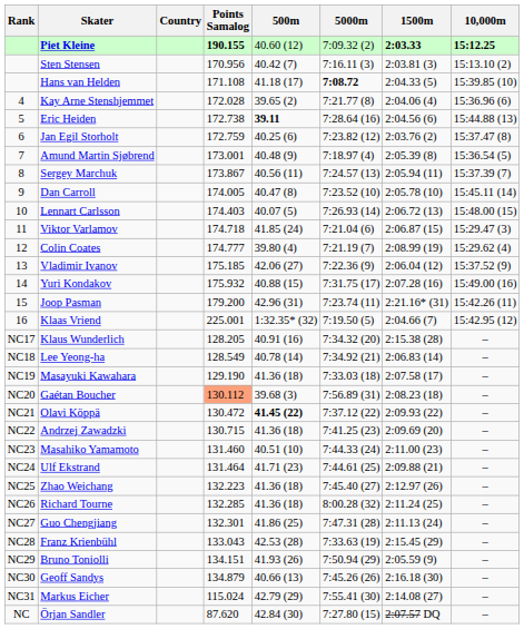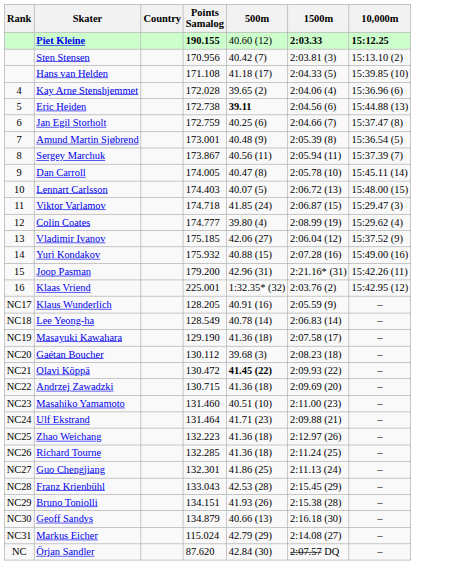 <table class="wikitable sortable" style="text-align:left">
 <tr>
 <th>Rank</th>
 <th>Skater</th>
 <th>Country</th>
 <th>Points <br> Samalog</th>
 <th>500m</th>
-<th>5000m</th>
 <th>1500m</th>
 <th>10,000m</th>
 </tr>
 <tr bgcolor=ccffcc>
 <td style="text-align:center"></td>
 <td><strong><a href='#'>Piet Kleine</a></strong></td>
 <td></td>
 <td><strong>190.155</strong></td>
 <td>40.60 (12)</td>
-<td>7:09.32 (2)</td>
 <td><strong>2:03.33</strong> </td>
 <td><strong>15:12.25</strong> </td>
 </tr>
 <tr>
 <td style="text-align:center"></td>
 <td><a href='#'>Sten Stensen</a></td>
 <td></td>
 <td>170.956</td>
 <td>40.42 (7)</td>
-<td>7:16.11 (3)</td>
 <td>2:03.81 (3)</td>
 <td>15:13.10 (2)</td>
 </tr>
 <tr>
 <td style="text-align:center"></td>
 <td><a href='#'>Hans van Helden</a></td>
 <td></td>
 <td>171.108</td>
 <td>41.18 (17)</td>
-<td><strong>7:08.72</strong> </td>
 <td>2:04.33 (5)</td>
 <td>15:39.85 (10)</td>
 </tr>
 <tr>
 <td style="text-align:center">4</td>
 <td><a href='#'>Kay Arne Stenshjemmet</a></td>
 <td></td>
 <td>172.028</td>
 <td>39.65 (2)</td>
-<td>7:21.77 (8)</td>
 <td>2:04.06 (4)</td>
 <td>15:36.96 (6)</td>
 </tr>
 <tr>
 <td style="text-align:center">5</td>
 <td><a href='#'>Eric Heiden</a></td>
 <td></td>
 <td>172.738</td>
 <td><strong>39.11</strong> </td>
-<td>7:28.64 (16)</td>
 <td>2:04.56 (6)</td>
 <td>15:44.88 (13)</td>
 </tr>
 <tr>
 <td style="text-align:center">6</td>
 <td><a href='#'>Jan Egil Storholt</a></td>
 <td></td>
 <td>172.759</td>
 <td>40.25 (6)</td>
-<td>7:23.82 (12)</td>
-<td>2:03.76 (2)</td>
+<td>2:04.66 (7)</td>
 <td>15:37.47 (8)</td>
 </tr>
 <tr>
 <td style="text-align:center">7</td>
 <td><a href='#'>Amund Martin Sjøbrend</a></td>
 <td></td>
 <td>173.001</td>
 <td>40.48 (9)</td>
-<td>7:18.97 (4)</td>
 <td>2:05.39 (8)</td>
 <td>15:36.54 (5)</td>
 </tr>
 <tr>
 <td style="text-align:center">8</td>
 <td><a href='#'>Sergey Marchuk</a></td>
 <td></td>
 <td>173.867</td>
 <td>40.56 (11)</td>
-<td>7:24.57 (13)</td>
 <td>2:05.94 (11)</td>
 <td>15:37.39 (7)</td>
 </tr>
 <tr>
 <td style="text-align:center">9</td>
 <td><a href='#'>Dan Carroll</a></td>
 <td></td>
 <td>174.005</td>
 <td>40.47 (8)</td>
-<td>7:23.52 (10)</td>
 <td>2:05.78 (10)</td>
 <td>15:45.11 (14)</td>
 </tr>
 <tr>
 <td style="text-align:center">10</td>
 <td><a href='#'>Lennart Carlsson</a></td>
 <td></td>
 <td>174.403</td>
 <td>40.07 (5)</td>
-<td>7:26.93 (14)</td>
 <td>2:06.72 (13)</td>
 <td>15:48.00 (15)</td>
 </tr>
 <tr>
 <td style="text-align:center">11</td>
 <td><a href='#'>Viktor Varlamov</a></td>
 <td></td>
 <td>174.718</td>
 <td>41.85 (24)</td>
-<td>7:21.04 (6)</td>
 <td>2:06.87 (15)</td>
 <td>15:29.47 (3)</td>
 </tr>
 <tr>
 <td style="text-align:center">12</td>
 <td><a href='#'>Colin Coates</a></td>
 <td></td>
 <td>174.777</td>
 <td>39.80 (4)</td>
-<td>7:21.19 (7)</td>
 <td>2:08.99 (19)</td>
 <td>15:29.62 (4)</td>
 </tr>
 <tr>
 <td style="text-align:center">13</td>
 <td><a href='#'>Vladimir Ivanov</a></td>
 <td></td>
 <td>175.185</td>
 <td>42.06 (27)</td>
-<td>7:22.36 (9)</td>
 <td>2:06.04 (12)</td>
 <td>15:37.52 (9)</td>
 </tr>
 <tr>
 <td style="text-align:center">14</td>
 <td><a href='#'>Yuri Kondakov</a></td>
 <td></td>
 <td>175.932</td>
 <td>40.88 (15)</td>
-<td>7:31.75 (17)</td>
 <td>2:07.28 (16)</td>
 <td>15:49.00 (16)</td>
 </tr>
 <tr>
 <td style="text-align:center">15</td>
 <td><a href='#'>Joop Pasman</a></td>
 <td></td>
 <td>179.200</td>
 <td>42.96 (31)</td>
-<td>7:23.74 (11)</td>
 <td>2:21.16* (31)</td>
 <td>15:42.26 (11)</td>
 </tr>
 <tr>
 <td style="text-align:center">16</td>
 <td><a href='#'>Klaas Vriend</a></td>
 <td></td>
 <td>225.001</td>
 <td>1:32.35* (32)</td>
-<td>7:19.50 (5)</td>
-<td>2:04.66 (7)</td>
+<td>2:03.76 (2)</td>
 <td>15:42.95 (12)</td>
 </tr>
 <tr>
 <td style="text-align:center">NC17</td>
 <td><a href='#'>Klaus Wunderlich</a></td>
 <td></td>
 <td>128.205</td>
 <td>40.91 (16)</td>
-<td>7:34.32 (20)</td>
-<td>2:15.38 (28)</td>
+<td>2:05.59 (9)</td>
 <td style="text-align:center">–</td>
 </tr>
 <tr>
 <td style="text-align:center">NC18</td>
 <td><a href='#'>Lee Yeong-ha</a></td>
 <td></td>
 <td>128.549</td>
 <td>40.78 (14)</td>
-<td>7:34.92 (21)</td>
 <td>2:06.83 (14)</td>
 <td style="text-align:center">–</td>
 </tr>
 <tr>
 <td style="text-align:center">NC19</td>
 <td><a href='#'>Masayuki Kawahara</a></td>
 <td></td>
 <td>129.190</td>
 <td>41.36 (18)</td>
-<td>7:33.03 (18)</td>
 <td>2:07.58 (17)</td>
 <td style="text-align:center">–</td>
 </tr>
 <tr>
 <td style="text-align:center">NC20</td>
 <td><a href='#'>Gaétan Boucher</a></td>
 <td></td>
-<td style="background: lightsalmon;">130.112</td>
+<td>130.112</td>
 <td>39.68 (3)</td>
-<td>7:56.89 (31)</td>
 <td>2:08.23 (18)</td>
 <td style="text-align:center">–</td>
 </tr>
 <tr>
 <td style="text-align:center">NC21</td>
 <td><a href='#'>Olavi Köppä</a></td>
 <td></td>
 <td>130.472</td>
 <td><strong>41.45 (22)</strong></td>
-<td>7:37.12 (22)</td>
 <td>2:09.93 (22)</td>
 <td style="text-align:center">–</td>
 </tr>
 <tr>
 <td style="text-align:center">NC22</td>
 <td><a href='#'>Andrzej Zawadzki</a></td>
 <td></td>
 <td>130.715</td>
 <td>41.36 (18)</td>
-<td>7:41.25 (23)</td>
 <td>2:09.69 (20)</td>
 <td style="text-align:center">–</td>
 </tr>
 <tr>
 <td style="text-align:center">NC23</td>
 <td><a href='#'>Masahiko Yamamoto</a></td>
 <td></td>
 <td>131.460</td>
 <td>40.51 (10)</td>
-<td>7:44.33 (24)</td>
 <td>2:11.00 (23)</td>
 <td style="text-align:center">–</td>
 </tr>
 <tr>
 <td style="text-align:center">NC24</td>
 <td><a href='#'>Ulf Ekstrand</a></td>
 <td></td>
 <td>131.464</td>
 <td>41.71 (23)</td>
-<td>7:44.61 (25)</td>
 <td>2:09.88 (21)</td>
 <td style="text-align:center">–</td>
 </tr>
 <tr>
 <td style="text-align:center">NC25</td>
 <td><a href='#'>Zhao Weichang</a></td>
 <td></td>
 <td>132.223</td>
 <td>41.36 (18)</td>
-<td>7:45.40 (27)</td>
 <td>2:12.97 (26)</td>
 <td style="text-align:center">–</td>
 </tr>
 <tr>
 <td style="text-align:center">NC26</td>
 <td><a href='#'>Richard Tourne</a></td>
 <td></td>
 <td>132.285</td>
 <td>41.36 (18)</td>
-<td>8:00.28 (32)</td>
 <td>2:11.24 (25)</td>
 <td style="text-align:center">–</td>
 </tr>
 <tr>
 <td style="text-align:center">NC27</td>
 <td><a href='#'>Guo Chengjiang</a></td>
 <td></td>
 <td>132.301</td>
 <td>41.86 (25)</td>
-<td>7:47.31 (28)</td>
 <td>2:11.13 (24)</td>
 <td style="text-align:center">–</td>
 </tr>
 <tr>
 <td style="text-align:center">NC28</td>
 <td><a href='#'>Franz Krienbühl</a></td>
 <td></td>
 <td>133.043</td>
 <td>42.53 (28)</td>
-<td>7:33.63 (19)</td>
 <td>2:15.45 (29)</td>
 <td style="text-align:center">–</td>
 </tr>
 <tr>
 <td style="text-align:center">NC29</td>
 <td><a href='#'>Bruno Toniolli</a></td>
 <td></td>
 <td>134.151</td>
 <td>41.93 (26)</td>
-<td>7:50.94 (29)</td>
-<td>2:05.59 (9)</td>
+<td>2:15.38 (28)</td>
 <td style="text-align:center">–</td>
 </tr>
 <tr>
 <td style="text-align:center">NC30</td>
 <td><a href='#'>Geoff Sandys</a></td>
 <td></td>
 <td>134.879</td>
 <td>40.66 (13)</td>
-<td>7:45.26 (26)</td>
 <td>2:16.18 (30)</td>
 <td style="text-align:center">–</td>
 </tr>
 <tr>
 <td style="text-align:center">NC31</td>
 <td><a href='#'>Markus Eicher</a></td>
 <td></td>
 <td>115.024</td>
 <td>42.79 (29)</td>
-<td>7:55.41 (30)</td>
 <td>2:14.08 (27)</td>
 <td style="text-align:center">–</td>
 </tr>
 <tr>
 <td style="text-align:center">NC</td>
 <td><a href='#'>Örjan Sandler</a></td>
 <td></td>
 <td>87.620</td>
 <td>42.84 (30)</td>
-<td>7:27.80 (15)</td>
 <td><s>2:07.57</s> DQ</td>
 <td style="text-align:center">–</td>
 </tr>
 </table>
